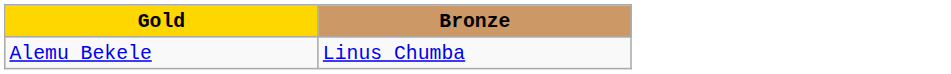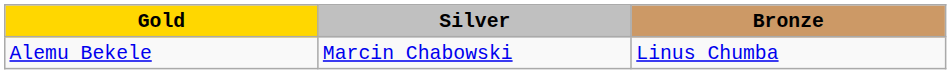 <table class="wikitable" style="text-align:left">
 <tr align="center">
 <td width=200 bgcolor=gold><strong>Gold</strong></td>
+<td width=200 bgcolor=silver><strong>Silver</strong></td>
 <td width=200 bgcolor=CC9966><strong>Bronze</strong></td>
 </tr>
 <tr>
 <td><a href='#'>Alemu Bekele</a><br><em></em></td>
+<td><a href='#'>Marcin Chabowski</a><br><em></em></td>
 <td><a href='#'>Linus Chumba</a><br><em></em></td>
 </tr>
 </table>
